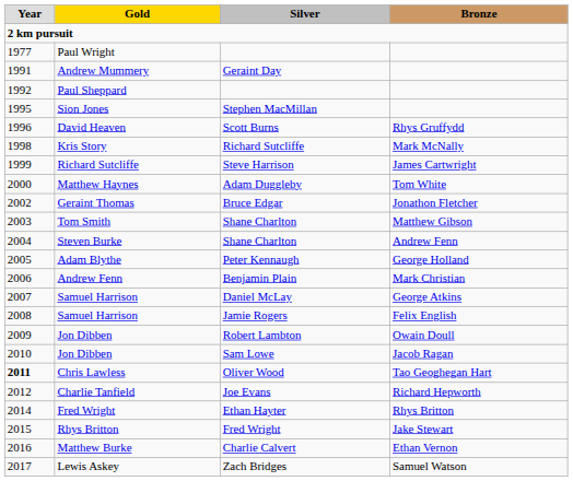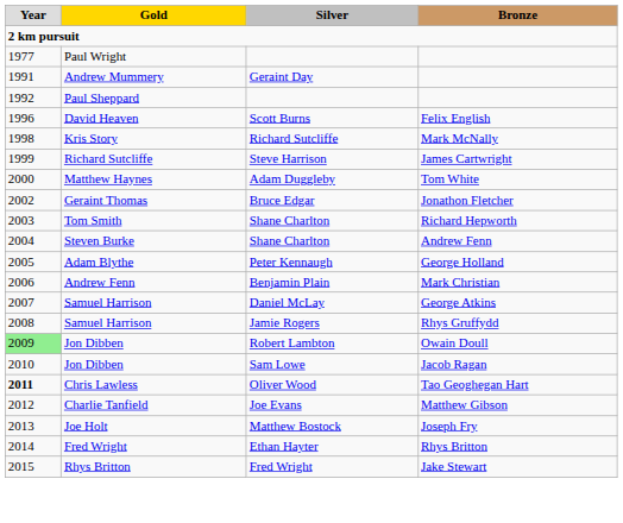 <table class="wikitable" style="width: 60%; text-align:left;">
 <tr style="text-align:center; font-weight:bold;">
 <td style="background:#ddd; ">Year</td>
 <td style="background:gold; ">Gold</td>
 <td style="background:silver; ">Silver</td>
 <td style="background:#c96; ">Bronze</td>
 </tr>
 <tr>
 <td colspan=4><strong>2 km pursuit</strong></td>
 </tr>
 <tr>
 <td>1977</td>
 <td>Paul Wright</td>
 <td></td>
 <td></td>
 </tr>
 <tr>
 <td>1991</td>
 <td><a href='#'>Andrew Mummery</a></td>
 <td><a href='#'>Geraint Day</a></td>
 <td></td>
 </tr>
 <tr>
 <td>1992</td>
 <td><a href='#'>Paul Sheppard</a></td>
 <td></td>
 <td></td>
 </tr>
 <tr>
-<td>1995</td>
-<td><a href='#'>Sion Jones</a></td>
-<td><a href='#'>Stephen MacMillan</a></td>
-<td></td>
-</tr>
-<tr>
 <td>1996</td>
 <td><a href='#'>David Heaven</a></td>
 <td><a href='#'>Scott Burns</a></td>
-<td><a href='#'>Rhys Gruffydd</a></td>
+<td><a href='#'>Felix English</a></td>
 </tr>
 <tr>
 <td>1998</td>
 <td><a href='#'>Kris Story</a></td>
 <td><a href='#'>Richard Sutcliffe</a></td>
 <td><a href='#'>Mark McNally</a></td>
 </tr>
 <tr>
 <td>1999</td>
 <td><a href='#'>Richard Sutcliffe</a></td>
 <td><a href='#'>Steve Harrison</a></td>
 <td><a href='#'>James Cartwright</a></td>
 </tr>
 <tr>
 <td>2000</td>
 <td><a href='#'>Matthew Haynes</a></td>
 <td><a href='#'>Adam Duggleby</a></td>
 <td><a href='#'>Tom White</a></td>
 </tr>
 <tr>
 <td>2002</td>
 <td><a href='#'>Geraint Thomas</a></td>
 <td><a href='#'>Bruce Edgar</a></td>
 <td><a href='#'>Jonathon Fletcher</a></td>
 </tr>
 <tr>
 <td>2003</td>
 <td><a href='#'>Tom Smith</a></td>
 <td><a href='#'>Shane Charlton</a></td>
-<td><a href='#'>Matthew Gibson</a></td>
+<td><a href='#'>Richard Hepworth</a></td>
 </tr>
 <tr>
 <td>2004</td>
 <td><a href='#'>Steven Burke</a></td>
 <td><a href='#'>Shane Charlton</a></td>
 <td><a href='#'>Andrew Fenn</a></td>
 </tr>
 <tr>
 <td>2005</td>
 <td><a href='#'>Adam Blythe</a></td>
 <td><a href='#'>Peter Kennaugh</a></td>
 <td><a href='#'>George Holland</a></td>
 </tr>
 <tr>
 <td>2006</td>
 <td><a href='#'>Andrew Fenn</a></td>
 <td><a href='#'>Benjamin Plain</a></td>
 <td><a href='#'>Mark Christian</a></td>
 </tr>
 <tr>
 <td>2007</td>
 <td><a href='#'>Samuel Harrison</a></td>
 <td><a href='#'>Daniel McLay</a></td>
 <td><a href='#'>George Atkins</a></td>
 </tr>
 <tr>
 <td>2008</td>
 <td><a href='#'>Samuel Harrison</a></td>
 <td><a href='#'>Jamie Rogers</a></td>
-<td><a href='#'>Felix English</a></td>
+<td><a href='#'>Rhys Gruffydd</a></td>
 </tr>
 <tr>
-<td>2009</td>
+<td style="background: lightgreen;">2009</td>
 <td><a href='#'>Jon Dibben</a></td>
 <td><a href='#'>Robert Lambton</a></td>
 <td><a href='#'>Owain Doull</a></td>
 </tr>
 <tr>
 <td>2010</td>
 <td><a href='#'>Jon Dibben</a></td>
 <td><a href='#'>Sam Lowe</a></td>
 <td><a href='#'>Jacob Ragan</a></td>
 </tr>
 <tr>
 <td><strong>2011</strong></td>
 <td><a href='#'>Chris Lawless</a></td>
 <td><a href='#'>Oliver Wood</a></td>
 <td><a href='#'>Tao Geoghegan Hart</a></td>
 </tr>
 <tr>
 <td>2012</td>
 <td><a href='#'>Charlie Tanfield</a></td>
 <td><a href='#'>Joe Evans</a></td>
-<td><a href='#'>Richard Hepworth</a></td>
+<td><a href='#'>Matthew Gibson</a></td>
+</tr>
+<tr>
+<td>2013</td>
+<td><a href='#'>Joe Holt</a></td>
+<td><a href='#'>Matthew Bostock</a></td>
+<td><a href='#'>Joseph Fry</a></td>
 </tr>
 <tr>
 <td>2014</td>
 <td><a href='#'>Fred Wright</a></td>
 <td><a href='#'>Ethan Hayter</a></td>
 <td><a href='#'>Rhys Britton</a></td>
 </tr>
 <tr>
 <td>2015</td>
 <td><a href='#'>Rhys Britton</a></td>
 <td><a href='#'>Fred Wright</a></td>
 <td><a href='#'>Jake Stewart</a></td>
 </tr>
-<tr>
-<td>2016</td>
-<td><a href='#'>Matthew Burke</a></td>
-<td><a href='#'>Charlie Calvert</a></td>
-<td><a href='#'>Ethan Vernon</a></td>
-</tr>
-<tr>
-<td>2017</td>
-<td>Lewis Askey</td>
-<td>Zach Bridges</td>
-<td>Samuel Watson</td>
-</tr>
 </table>
